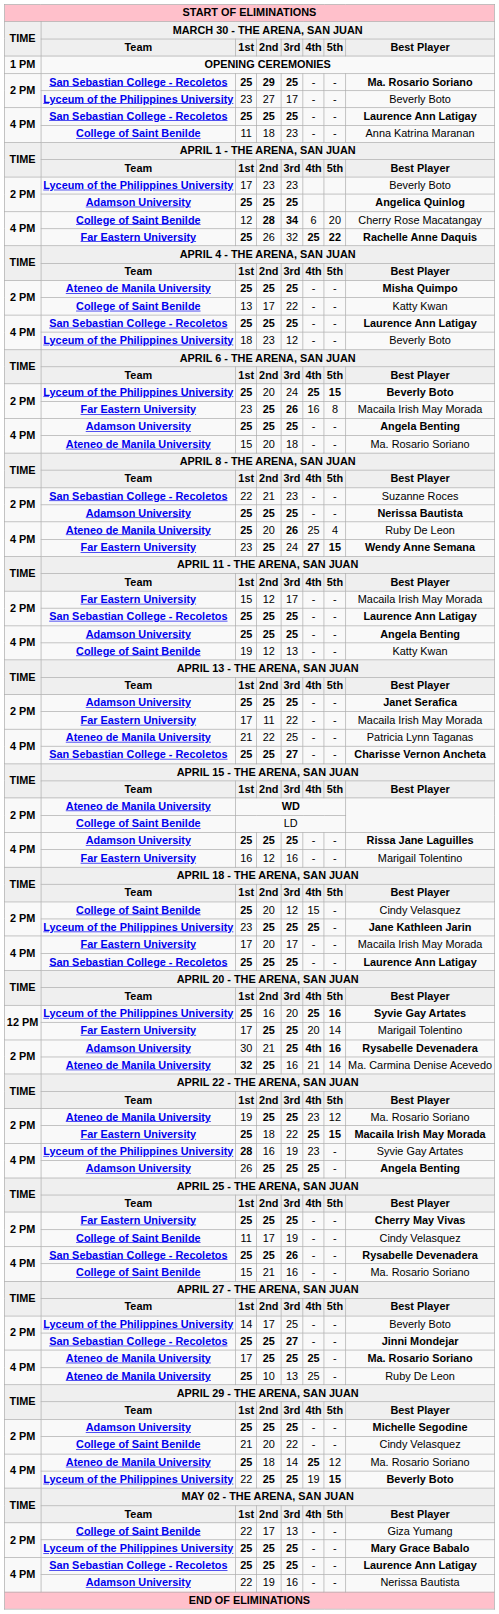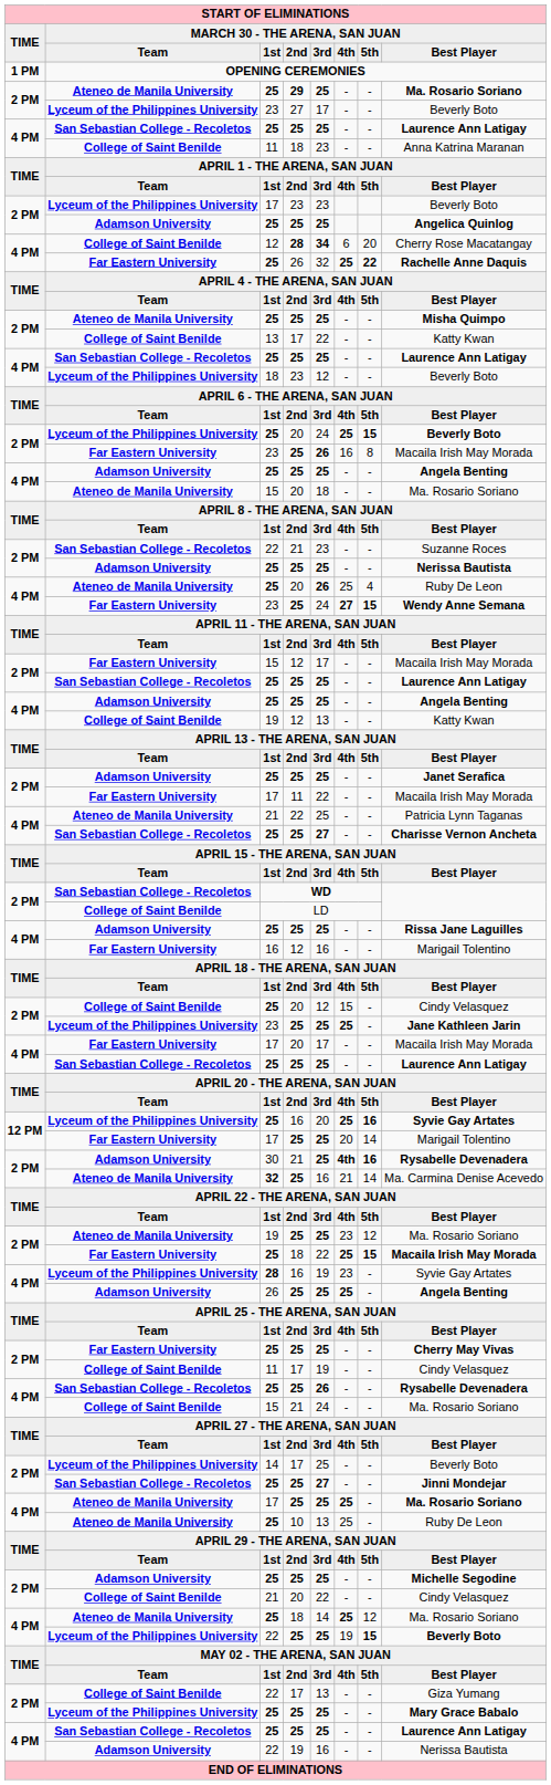 <table class="wikitable" style="text-align: center">
 <tr style="background:pink;">
 <td colspan=8><strong>START OF ELIMINATIONS</strong></td>
 </tr>
 <tr style="background:#efefef;">
 <td rowspan=2><strong>TIME</strong></td>
 <td colspan=7><strong>MARCH 30 - THE ARENA, SAN JUAN</strong></td>
 </tr>
 <tr style="background:#efefef;">
 <td><strong>Team</strong></td>
 <td><strong>1st</strong></td>
 <td><strong>2nd</strong></td>
 <td><strong>3rd</strong></td>
 <td><strong>4th</strong></td>
 <td><strong>5th</strong></td>
 <td><strong>Best Player</strong></td>
 </tr>
 <tr>
 <td><strong>1 PM</strong></td>
 <td colspan=7><strong>OPENING CEREMONIES</strong></td>
 </tr>
 <tr>
 <td rowspan=2><strong>2 PM</strong></td>
-<td><strong> <a href='#'>San Sebastian College - Recoletos</a></strong></td>
+<td><strong> <a href='#'>Ateneo de Manila University</a></strong></td>
 <td><strong>25</strong></td>
 <td><strong>29</strong></td>
 <td><strong>25</strong></td>
 <td>-</td>
 <td>-</td>
 <td><strong>Ma. Rosario Soriano</strong></td>
 </tr>
 <tr>
 <td><strong> <a href='#'>Lyceum of the Philippines University</a></strong></td>
 <td>23</td>
 <td>27</td>
 <td>17</td>
 <td>-</td>
 <td>-</td>
 <td>Beverly Boto</td>
 </tr>
 <tr>
 <td rowspan=2><strong>4 PM</strong></td>
 <td><strong> <a href='#'>San Sebastian College - Recoletos</a></strong></td>
 <td><strong>25</strong></td>
 <td><strong>25</strong></td>
 <td><strong>25</strong></td>
 <td>-</td>
 <td>-</td>
 <td><strong>Laurence Ann Latigay</strong></td>
 </tr>
 <tr>
 <td><strong><a href='#'>College of Saint Benilde</a></strong></td>
 <td>11</td>
 <td>18</td>
 <td>23</td>
 <td>-</td>
 <td>-</td>
 <td>Anna Katrina Maranan</td>
 </tr>
 <tr style="background:#efefef;">
 <td rowspan=2><strong>TIME</strong></td>
 <td colspan=7><strong>APRIL 1 - THE ARENA, SAN JUAN</strong></td>
 </tr>
 <tr style="background:#efefef;">
 <td><strong>Team</strong></td>
 <td><strong>1st</strong></td>
 <td><strong>2nd</strong></td>
 <td><strong>3rd</strong></td>
 <td><strong>4th</strong></td>
 <td><strong>5th</strong></td>
 <td><strong>Best Player</strong></td>
 </tr>
 <tr>
 <td rowspan=2><strong>2 PM</strong></td>
 <td><strong> <a href='#'>Lyceum of the Philippines University</a></strong></td>
 <td>17</td>
 <td>23</td>
 <td>23</td>
 <td></td>
 <td></td>
 <td>Beverly Boto</td>
 </tr>
 <tr>
 <td><strong> <a href='#'>Adamson University</a></strong></td>
 <td><strong>25</strong></td>
 <td><strong>25</strong></td>
 <td><strong>25</strong></td>
 <td></td>
 <td></td>
 <td><strong>Angelica Quinlog</strong></td>
 </tr>
 <tr>
 <td rowspan=2><strong>4 PM</strong></td>
 <td><strong> <a href='#'>College of Saint Benilde</a></strong></td>
 <td>12</td>
 <td><strong>28</strong></td>
 <td><strong>34</strong></td>
 <td>6</td>
 <td>20</td>
 <td>Cherry Rose Macatangay</td>
 </tr>
 <tr>
 <td><strong> <a href='#'>Far Eastern University</a></strong></td>
 <td><strong>25</strong></td>
 <td>26</td>
 <td>32</td>
 <td><strong>25</strong></td>
 <td><strong>22</strong></td>
 <td><strong>Rachelle Anne Daquis </strong></td>
 </tr>
 <tr style="background:#efefef;">
 <td rowspan=2><strong>TIME</strong></td>
 <td colspan=7><strong>APRIL 4 - THE ARENA, SAN JUAN</strong></td>
 </tr>
 <tr style="background:#efefef;">
 <td><strong>Team</strong></td>
 <td><strong>1st</strong></td>
 <td><strong>2nd</strong></td>
 <td><strong>3rd</strong></td>
 <td><strong>4th</strong></td>
 <td><strong>5th</strong></td>
 <td><strong>Best Player</strong></td>
 </tr>
 <tr>
 <td rowspan=2><strong>2 PM</strong></td>
 <td><strong> <a href='#'>Ateneo de Manila University</a></strong></td>
 <td><strong>25</strong></td>
 <td><strong>25</strong></td>
 <td><strong>25</strong></td>
 <td>-</td>
 <td>-</td>
 <td><strong>Misha Quimpo</strong></td>
 </tr>
 <tr>
 <td><strong><a href='#'>College of Saint Benilde</a></strong></td>
 <td>13</td>
 <td>17</td>
 <td>22</td>
 <td>-</td>
 <td>-</td>
 <td>Katty Kwan</td>
 </tr>
 <tr>
 <td rowspan=2><strong>4 PM</strong></td>
 <td><strong> <a href='#'>San Sebastian College - Recoletos</a></strong></td>
 <td><strong>25</strong></td>
 <td><strong>25</strong></td>
 <td><strong>25</strong></td>
 <td>-</td>
 <td>-</td>
 <td><strong>Laurence Ann Latigay</strong></td>
 </tr>
 <tr>
 <td><strong> <a href='#'>Lyceum of the Philippines University</a></strong></td>
 <td>18</td>
 <td>23</td>
 <td>12</td>
 <td>-</td>
 <td>-</td>
 <td>Beverly Boto</td>
 </tr>
 <tr style="background:#efefef;">
 <td rowspan=2><strong>TIME</strong></td>
 <td colspan=7><strong>APRIL 6 - THE ARENA, SAN JUAN</strong></td>
 </tr>
 <tr style="background:#efefef;">
 <td><strong>Team</strong></td>
 <td><strong>1st</strong></td>
 <td><strong>2nd</strong></td>
 <td><strong>3rd</strong></td>
 <td><strong>4th</strong></td>
 <td><strong>5th</strong></td>
 <td><strong>Best Player</strong></td>
 </tr>
 <tr>
 <td rowspan=2><strong>2 PM</strong></td>
 <td><strong> <a href='#'>Lyceum of the Philippines University</a></strong></td>
 <td><strong>25</strong></td>
 <td>20</td>
 <td>24</td>
 <td><strong>25</strong></td>
 <td><strong>15</strong></td>
 <td><strong>Beverly Boto</strong></td>
 </tr>
 <tr>
 <td><strong><a href='#'>Far Eastern University</a></strong></td>
 <td>23</td>
 <td><strong>25</strong></td>
 <td><strong>26</strong></td>
 <td>16</td>
 <td>8</td>
 <td>Macaila Irish May Morada</td>
 </tr>
 <tr>
 <td rowspan=2><strong>4 PM</strong></td>
 <td><strong><a href='#'>Adamson University</a></strong></td>
 <td><strong>25</strong></td>
 <td><strong>25</strong></td>
 <td><strong>25</strong></td>
 <td>-</td>
 <td>-</td>
 <td><strong>Angela Benting</strong></td>
 </tr>
 <tr>
 <td><strong> <a href='#'>Ateneo de Manila University</a></strong></td>
 <td>15</td>
 <td>20</td>
 <td>18</td>
 <td>-</td>
 <td>-</td>
 <td>Ma. Rosario Soriano</td>
 </tr>
 <tr style="background:#efefef;">
 <td rowspan=2><strong>TIME</strong></td>
 <td colspan=7><strong>APRIL 8 - THE ARENA, SAN JUAN</strong></td>
 </tr>
 <tr style="background:#efefef;">
 <td><strong>Team</strong></td>
 <td><strong>1st</strong></td>
 <td><strong>2nd</strong></td>
 <td><strong>3rd</strong></td>
 <td><strong>4th</strong></td>
 <td><strong>5th</strong></td>
 <td><strong>Best Player</strong></td>
 </tr>
 <tr>
 <td rowspan=2><strong>2 PM</strong></td>
 <td><strong> <a href='#'>San Sebastian College - Recoletos</a></strong></td>
 <td>22</td>
 <td>21</td>
 <td>23</td>
 <td>-</td>
 <td>-</td>
 <td>Suzanne Roces</td>
 </tr>
 <tr>
 <td><strong> <a href='#'>Adamson University</a></strong></td>
 <td><strong>25</strong></td>
 <td><strong>25</strong></td>
 <td><strong>25</strong></td>
 <td>-</td>
 <td>-</td>
 <td><strong>Nerissa Bautista</strong></td>
 </tr>
 <tr>
 <td rowspan=2><strong>4 PM</strong></td>
 <td><strong> <a href='#'>Ateneo de Manila University</a></strong></td>
 <td><strong>25</strong></td>
 <td>20</td>
 <td><strong>26</strong></td>
 <td>25</td>
 <td>4</td>
 <td>Ruby De Leon</td>
 </tr>
 <tr>
 <td><strong> <a href='#'>Far Eastern University</a></strong></td>
 <td>23</td>
 <td><strong>25</strong></td>
 <td>24</td>
 <td><strong>27</strong></td>
 <td><strong>15</strong></td>
 <td><strong>Wendy Anne Semana</strong></td>
 </tr>
 <tr style="background:#efefef;">
 <td rowspan=2><strong>TIME</strong></td>
 <td colspan=7><strong>APRIL 11 - THE ARENA, SAN JUAN</strong></td>
 </tr>
 <tr style="background:#efefef;">
 <td><strong>Team</strong></td>
 <td><strong>1st</strong></td>
 <td><strong>2nd</strong></td>
 <td><strong>3rd</strong></td>
 <td><strong>4th</strong></td>
 <td><strong>5th</strong></td>
 <td><strong>Best Player</strong></td>
 </tr>
 <tr>
 <td rowspan=2><strong>2 PM</strong></td>
 <td><strong> <a href='#'>Far Eastern University</a></strong></td>
 <td>15</td>
 <td>12</td>
 <td>17</td>
 <td>-</td>
 <td>-</td>
 <td>Macaila Irish May Morada</td>
 </tr>
 <tr>
 <td><strong> <a href='#'>San Sebastian College - Recoletos</a></strong></td>
 <td><strong>25</strong></td>
 <td><strong>25</strong></td>
 <td><strong>25</strong></td>
 <td>-</td>
 <td>-</td>
 <td><strong>Laurence Ann Latigay</strong></td>
 </tr>
 <tr>
 <td rowspan=2><strong>4 PM</strong></td>
 <td><strong> <a href='#'>Adamson University</a></strong></td>
 <td><strong>25</strong></td>
 <td><strong>25</strong></td>
 <td><strong>25</strong></td>
 <td>-</td>
 <td>-</td>
 <td><strong>Angela Benting</strong></td>
 </tr>
 <tr>
 <td><strong> <a href='#'>College of Saint Benilde</a></strong></td>
 <td>19</td>
 <td>12</td>
 <td>13</td>
 <td>-</td>
 <td>-</td>
 <td>Katty Kwan</td>
 </tr>
 <tr style="background:#efefef;">
 <td rowspan=2><strong>TIME</strong></td>
 <td colspan=7><strong>APRIL 13 - THE ARENA, SAN JUAN</strong></td>
 </tr>
 <tr style="background:#efefef;">
 <td><strong>Team</strong></td>
 <td><strong>1st</strong></td>
 <td><strong>2nd</strong></td>
 <td><strong>3rd</strong></td>
 <td><strong>4th</strong></td>
 <td><strong>5th</strong></td>
 <td><strong>Best Player</strong></td>
 </tr>
 <tr>
 <td rowspan=2><strong>2 PM</strong></td>
 <td><strong><a href='#'>Adamson University</a></strong></td>
 <td><strong>25</strong></td>
 <td><strong>25</strong></td>
 <td><strong>25</strong></td>
 <td>-</td>
 <td>-</td>
 <td><strong>Janet Serafica</strong></td>
 </tr>
 <tr>
 <td><strong> <a href='#'>Far Eastern University</a></strong></td>
 <td>17</td>
 <td>11</td>
 <td>22</td>
 <td>-</td>
 <td>-</td>
 <td>Macaila Irish May Morada</td>
 </tr>
 <tr>
 <td rowspan=2><strong>4 PM</strong></td>
 <td><strong> <a href='#'>Ateneo de Manila University</a></strong></td>
 <td>21</td>
 <td>22</td>
 <td>25</td>
 <td>-</td>
 <td>-</td>
 <td>Patricia Lynn Taganas</td>
 </tr>
 <tr>
 <td><strong> <a href='#'>San Sebastian College - Recoletos</a></strong></td>
 <td><strong>25</strong></td>
 <td><strong>25</strong></td>
 <td><strong>27</strong></td>
 <td>-</td>
 <td>-</td>
 <td><strong>Charisse Vernon Ancheta</strong></td>
 </tr>
 <tr style="background:#efefef;">
 <td rowspan=2><strong>TIME</strong></td>
 <td colspan=7><strong>APRIL 15 - THE ARENA, SAN JUAN</strong></td>
 </tr>
 <tr style="background:#efefef;">
 <td><strong>Team</strong></td>
 <td><strong>1st</strong></td>
 <td><strong>2nd</strong></td>
 <td><strong>3rd</strong></td>
 <td><strong>4th</strong></td>
 <td><strong>5th</strong></td>
 <td><strong>Best Player</strong></td>
 </tr>
 <tr>
 <td rowspan=2><strong>2 PM</strong></td>
-<td><strong> <a href='#'>Ateneo de Manila University</a></strong></td>
+<td><strong> <a href='#'>San Sebastian College - Recoletos</a></strong></td>
 <td colspan=5><strong>WD</strong></td>
 </tr>
 <tr>
 <td><strong> <a href='#'>College of Saint Benilde</a></strong></td>
 <td colspan=5>LD</td>
 </tr>
 <tr>
 <td rowspan=2><strong>4 PM</strong></td>
 <td><strong><a href='#'>Adamson University</a></strong></td>
 <td><strong>25</strong></td>
 <td><strong>25</strong></td>
 <td><strong>25</strong></td>
 <td>-</td>
 <td>-</td>
 <td><strong>Rissa Jane Laguilles</strong></td>
 </tr>
 <tr>
 <td><strong> <a href='#'>Far Eastern University</a></strong></td>
 <td>16</td>
 <td>12</td>
 <td>16</td>
 <td>-</td>
 <td>-</td>
 <td>Marigail Tolentino</td>
 </tr>
 <tr style="background:#efefef;">
 <td rowspan=2><strong>TIME</strong></td>
 <td colspan=7><strong>APRIL 18 - THE ARENA, SAN JUAN</strong></td>
 </tr>
 <tr style="background:#efefef;">
 <td><strong>Team</strong></td>
 <td><strong>1st</strong></td>
 <td><strong>2nd</strong></td>
 <td><strong>3rd</strong></td>
 <td><strong>4th</strong></td>
 <td><strong>5th</strong></td>
 <td><strong>Best Player</strong></td>
 </tr>
 <tr>
 <td rowspan=2><strong>2 PM</strong></td>
 <td><strong> <a href='#'>College of Saint Benilde</a></strong></td>
 <td><strong>25</strong></td>
 <td>20</td>
 <td>12</td>
 <td>15</td>
 <td>-</td>
 <td>Cindy Velasquez</td>
 </tr>
 <tr>
 <td><strong><a href='#'>Lyceum of the Philippines University</a></strong></td>
 <td>23</td>
 <td><strong>25</strong></td>
 <td><strong>25</strong></td>
 <td><strong>25</strong></td>
 <td>-</td>
 <td><strong>Jane Kathleen Jarin</strong></td>
 </tr>
 <tr>
 <td rowspan=2><strong>4 PM</strong></td>
 <td><strong><a href='#'>Far Eastern University</a></strong></td>
 <td>17</td>
 <td>20</td>
 <td>17</td>
 <td>-</td>
 <td>-</td>
 <td>Macaila Irish May Morada</td>
 </tr>
 <tr>
 <td><strong><a href='#'>San Sebastian College - Recoletos</a></strong></td>
 <td><strong>25</strong></td>
 <td><strong>25</strong></td>
 <td><strong>25</strong></td>
 <td>-</td>
 <td>-</td>
 <td><strong>Laurence Ann Latigay</strong></td>
 </tr>
 <tr style="background:#efefef;">
 <td rowspan=2><strong>TIME</strong></td>
 <td colspan=7><strong>APRIL 20 - THE ARENA, SAN JUAN</strong></td>
 </tr>
 <tr style="background:#efefef;">
 <td><strong>Team</strong></td>
 <td><strong>1st</strong></td>
 <td><strong>2nd</strong></td>
 <td><strong>3rd</strong></td>
 <td><strong>4th</strong></td>
 <td><strong>5th</strong></td>
 <td><strong>Best Player</strong></td>
 </tr>
 <tr>
 <td rowspan=2><strong>12 PM</strong></td>
 <td><strong><a href='#'>Lyceum of the Philippines University</a></strong></td>
 <td><strong>25</strong></td>
 <td>16</td>
 <td>20</td>
 <td><strong>25</strong></td>
 <td><strong>16</strong></td>
 <td><strong>Syvie Gay Artates</strong></td>
 </tr>
 <tr>
 <td><strong><a href='#'>Far Eastern University</a></strong></td>
 <td>17</td>
 <td><strong>25</strong></td>
 <td><strong>25</strong></td>
 <td>20</td>
 <td>14</td>
 <td>Marigail Tolentino</td>
 </tr>
 <tr>
 <td rowspan=2><strong>2 PM</strong></td>
 <td><strong><a href='#'>Adamson University</a></strong></td>
 <td>30</td>
 <td>21</td>
 <td><strong>25</strong></td>
 <td><strong>4th</strong></td>
 <td><strong>16</strong></td>
 <td><strong>Rysabelle Devenadera</strong></td>
 </tr>
 <tr>
 <td><strong><a href='#'>Ateneo de Manila University</a></strong></td>
 <td><strong>32</strong></td>
 <td><strong>25</strong></td>
 <td>16</td>
 <td>21</td>
 <td>14</td>
 <td>Ma. Carmina Denise Acevedo</td>
 </tr>
 <tr style="background:#efefef;">
 <td rowspan=2><strong>TIME</strong></td>
 <td colspan=7><strong>APRIL 22 - THE ARENA, SAN JUAN</strong></td>
 </tr>
 <tr style="background:#efefef;">
 <td><strong>Team</strong></td>
 <td><strong>1st</strong></td>
 <td><strong>2nd</strong></td>
 <td><strong>3rd</strong></td>
 <td><strong>4th</strong></td>
 <td><strong>5th</strong></td>
 <td><strong>Best Player</strong></td>
 </tr>
 <tr>
 <td rowspan=2><strong>2 PM</strong></td>
 <td><strong> <a href='#'>Ateneo de Manila University</a></strong></td>
 <td>19</td>
 <td><strong>25</strong></td>
 <td><strong>25</strong></td>
 <td>23</td>
 <td>12</td>
 <td>Ma. Rosario Soriano</td>
 </tr>
 <tr>
 <td><strong><a href='#'>Far Eastern University</a></strong></td>
 <td><strong>25</strong></td>
 <td>18</td>
 <td>22</td>
 <td><strong>25</strong></td>
 <td><strong>15</strong></td>
 <td><strong>Macaila Irish May Morada</strong></td>
 </tr>
 <tr>
 <td rowspan=2><strong>4 PM</strong></td>
 <td><strong> <a href='#'>Lyceum of the Philippines University</a></strong></td>
 <td><strong>28</strong></td>
 <td>16</td>
 <td>19</td>
 <td>23</td>
 <td>-</td>
 <td>Syvie Gay Artates</td>
 </tr>
 <tr>
 <td><strong><a href='#'>Adamson University</a></strong></td>
 <td>26</td>
 <td><strong>25</strong></td>
 <td><strong>25</strong></td>
 <td><strong>25</strong></td>
 <td>-</td>
 <td><strong>Angela Benting</strong></td>
 </tr>
 <tr style="background:#efefef;">
 <td rowspan=2><strong>TIME</strong></td>
 <td colspan=7><strong>APRIL 25 - THE ARENA, SAN JUAN</strong></td>
 </tr>
 <tr style="background:#efefef;">
 <td><strong>Team</strong></td>
 <td><strong>1st</strong></td>
 <td><strong>2nd</strong></td>
 <td><strong>3rd</strong></td>
 <td><strong>4th</strong></td>
 <td><strong>5th</strong></td>
 <td><strong>Best Player</strong></td>
 </tr>
 <tr>
 <td rowspan=2><strong>2 PM</strong></td>
 <td><strong><a href='#'>Far Eastern University</a></strong></td>
 <td><strong>25</strong></td>
 <td><strong>25</strong></td>
 <td><strong>25</strong></td>
 <td>-</td>
 <td>-</td>
 <td><strong>Cherry May Vivas</strong></td>
 </tr>
 <tr>
 <td><strong><a href='#'>College of Saint Benilde</a></strong></td>
 <td>11</td>
 <td>17</td>
 <td>19</td>
 <td>-</td>
 <td>-</td>
 <td>Cindy Velasquez</td>
 </tr>
 <tr>
 <td rowspan=2><strong>4 PM</strong></td>
 <td><strong> <a href='#'>San Sebastian College - Recoletos</a></strong></td>
 <td><strong>25</strong></td>
 <td><strong>25</strong></td>
 <td><strong>26</strong></td>
 <td>-</td>
 <td>-</td>
 <td><strong>Rysabelle Devenadera</strong></td>
 </tr>
 <tr>
 <td><strong><a href='#'>College of Saint Benilde</a></strong></td>
 <td>15</td>
 <td>21</td>
-<td>16</td>
+<td>24</td>
 <td>-</td>
 <td>-</td>
 <td>Ma. Rosario Soriano</td>
 </tr>
 <tr style="background:#efefef;">
 <td rowspan=2><strong>TIME</strong></td>
 <td colspan=7><strong>APRIL 27 - THE ARENA, SAN JUAN</strong></td>
 </tr>
 <tr style="background:#efefef;">
 <td><strong>Team</strong></td>
 <td><strong>1st</strong></td>
 <td><strong>2nd</strong></td>
 <td><strong>3rd</strong></td>
 <td><strong>4th</strong></td>
 <td><strong>5th</strong></td>
 <td><strong>Best Player</strong></td>
 </tr>
 <tr>
 <td rowspan=2><strong>2 PM</strong></td>
 <td><strong> <a href='#'>Lyceum of the Philippines University</a></strong></td>
 <td>14</td>
 <td>17</td>
 <td>25</td>
 <td>-</td>
 <td>-</td>
 <td>Beverly Boto</td>
 </tr>
 <tr>
 <td><strong><a href='#'>San Sebastian College - Recoletos</a></strong></td>
 <td><strong>25</strong></td>
 <td><strong>25</strong></td>
 <td><strong>27</strong></td>
 <td>-</td>
 <td>-</td>
 <td><strong>Jinni Mondejar</strong></td>
 </tr>
 <tr>
 <td rowspan=2><strong>4 PM</strong></td>
 <td><strong><a href='#'>Ateneo de Manila University</a></strong></td>
 <td>17</td>
 <td><strong>25</strong></td>
 <td><strong>25</strong></td>
 <td><strong>25</strong></td>
 <td>-</td>
 <td><strong>Ma. Rosario Soriano</strong></td>
 </tr>
 <tr>
 <td><strong> <a href='#'>Ateneo de Manila University</a></strong></td>
 <td><strong>25</strong></td>
 <td>10</td>
 <td>13</td>
 <td>25</td>
 <td>-</td>
 <td>Ruby De Leon</td>
 </tr>
 <tr style="background:#efefef;">
 <td rowspan=2><strong>TIME</strong></td>
 <td colspan=7><strong>APRIL 29 - THE ARENA, SAN JUAN</strong></td>
 </tr>
 <tr style="background:#efefef;">
 <td><strong>Team</strong></td>
 <td><strong>1st</strong></td>
 <td><strong>2nd</strong></td>
 <td><strong>3rd</strong></td>
 <td><strong>4th</strong></td>
 <td><strong>5th</strong></td>
 <td><strong>Best Player</strong></td>
 </tr>
 <tr>
 <td rowspan=2><strong>2 PM</strong></td>
 <td><strong><a href='#'>Adamson University</a></strong></td>
 <td><strong>25</strong></td>
 <td><strong>25</strong></td>
 <td><strong>25</strong></td>
 <td>-</td>
 <td>-</td>
 <td><strong>Michelle Segodine</strong></td>
 </tr>
 <tr>
 <td><strong><a href='#'>College of Saint Benilde</a></strong></td>
 <td>21</td>
 <td>20</td>
 <td>22</td>
 <td>-</td>
 <td>-</td>
 <td>Cindy Velasquez</td>
 </tr>
 <tr>
 <td rowspan=2><strong>4 PM</strong></td>
 <td><strong><a href='#'>Ateneo de Manila University</a></strong></td>
 <td><strong>25</strong></td>
 <td>18</td>
 <td>14</td>
 <td><strong>25</strong></td>
 <td>12</td>
 <td>Ma. Rosario Soriano</td>
 </tr>
 <tr>
 <td><strong> <a href='#'>Lyceum of the Philippines University</a></strong></td>
 <td>22</td>
 <td><strong>25</strong></td>
 <td><strong>25</strong></td>
 <td>19</td>
 <td><strong>15</strong></td>
 <td><strong>Beverly Boto</strong></td>
 </tr>
 <tr style="background:#efefef;">
 <td rowspan=2><strong>TIME</strong></td>
 <td colspan=7><strong>MAY 02 - THE ARENA, SAN JUAN</strong></td>
 </tr>
 <tr style="background:#efefef;">
 <td><strong>Team</strong></td>
 <td><strong>1st</strong></td>
 <td><strong>2nd</strong></td>
 <td><strong>3rd</strong></td>
 <td><strong>4th</strong></td>
 <td><strong>5th</strong></td>
 <td><strong>Best Player</strong></td>
 </tr>
 <tr>
 <td rowspan=2><strong>2 PM</strong></td>
 <td><strong><a href='#'>College of Saint Benilde</a></strong></td>
 <td>22</td>
 <td>17</td>
 <td>13</td>
 <td>-</td>
 <td>-</td>
 <td>Giza Yumang</td>
 </tr>
 <tr>
 <td><strong> <a href='#'>Lyceum of the Philippines University</a></strong></td>
 <td><strong>25</strong></td>
 <td><strong>25</strong></td>
 <td><strong>25</strong></td>
 <td>-</td>
 <td>-</td>
 <td><strong>Mary Grace Babalo</strong></td>
 </tr>
 <tr>
 <td rowspan=2><strong>4 PM</strong></td>
 <td><strong> <a href='#'>San Sebastian College - Recoletos</a></strong></td>
 <td><strong>25</strong></td>
 <td><strong>25</strong></td>
 <td><strong>25</strong></td>
 <td>-</td>
 <td>-</td>
 <td><strong>Laurence Ann Latigay</strong></td>
 </tr>
 <tr>
 <td><strong> <a href='#'>Adamson University</a></strong></td>
 <td>22</td>
 <td>19</td>
 <td>16</td>
 <td>-</td>
 <td>-</td>
 <td>Nerissa Bautista</td>
 </tr>
 <tr style="background:pink;">
 <td colspan=8><strong>END OF ELIMINATIONS</strong></td>
 </tr>
 </table>
